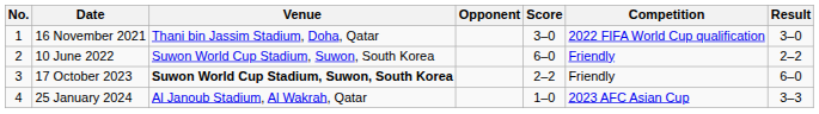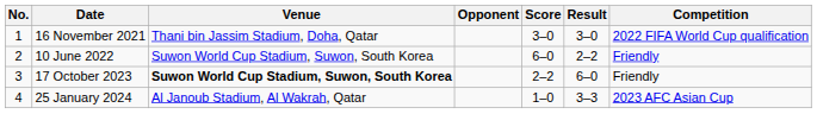 <table class="wikitable sortable">
 <tr>
 <th scope="col">No.</th>
 <th scope="col">Date</th>
 <th scope="col">Venue</th>
 <th scope="col">Opponent</th>
 <th scope="col">Score</th>
+<th scope="col">Result</th>
 <th scope="col">Competition</th>
-<th scope="col">Result</th>
 </tr>
 <tr>
 <td align="center">1</td>
 <td>16 November 2021</td>
 <td><a href='#'>Thani bin Jassim Stadium</a>, <a href='#'>Doha</a>, Qatar</td>
 <td></td>
 <td align="center">3–0</td>
+<td align="center">3–0</td>
 <td><a href='#'>2022 FIFA World Cup qualification</a></td>
-<td align="center">3–0</td>
 </tr>
 <tr>
 <td align="center">2</td>
 <td>10 June 2022</td>
 <td><a href='#'>Suwon World Cup Stadium</a>, <a href='#'>Suwon</a>, South Korea</td>
 <td></td>
 <td align="center">6–0</td>
+<td align="center">2–2</td>
 <td><a href='#'>Friendly</a></td>
-<td align="center">2–2</td>
 </tr>
 <tr>
 <td align="center">3</td>
 <td>17 October 2023</td>
 <td><strong>Suwon World Cup Stadium, Suwon, South Korea</strong></td>
 <td></td>
 <td align="center">2–2</td>
+<td align="center">6–0</td>
 <td>Friendly</td>
-<td align="center">6–0</td>
 </tr>
 <tr>
 <td align="center">4</td>
 <td>25 January 2024</td>
 <td><a href='#'>Al Janoub Stadium</a>, <a href='#'>Al Wakrah</a>, Qatar</td>
 <td></td>
 <td align="center">1–0</td>
+<td align="center">3–3</td>
 <td><a href='#'>2023 AFC Asian Cup</a></td>
-<td align="center">3–3</td>
 </tr>
 </table>
